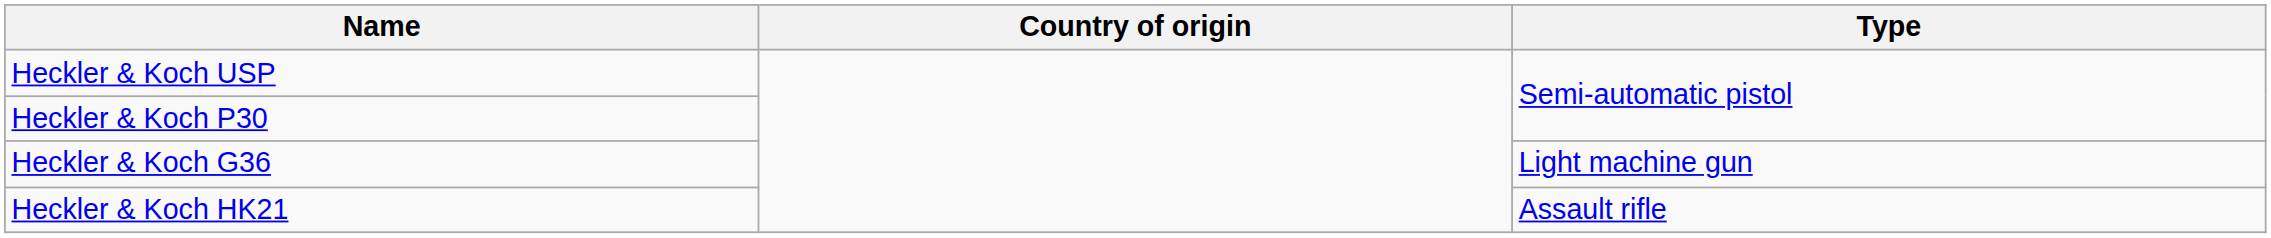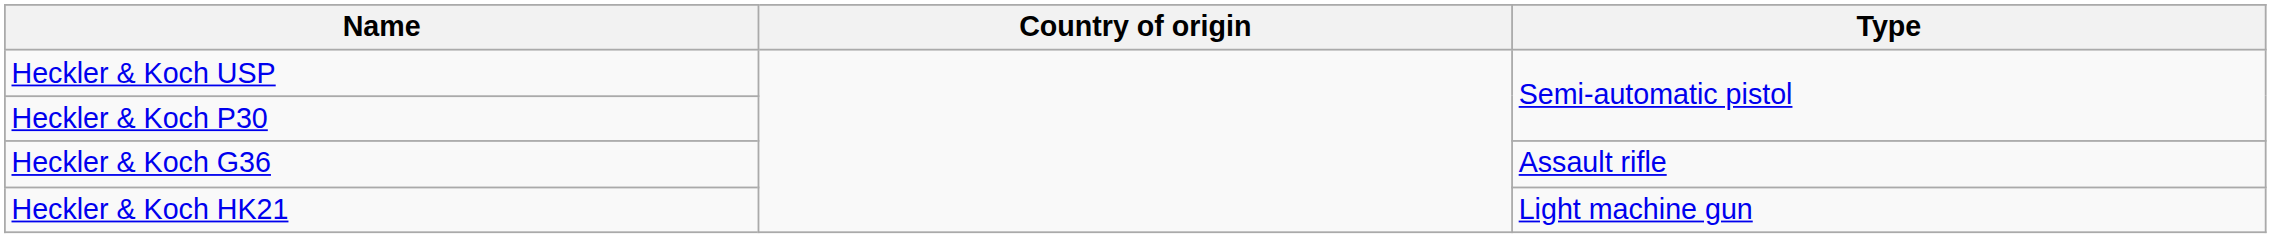 <table class="wikitable" width="100%" border="0">
 <tr>
 <th width="25%">Name</th>
 <th width="25%">Country of origin</th>
 <th width="25%">Type</th>
 </tr>
 <tr>
 <td><a href='#'>Heckler & Koch USP</a></td>
 <td rowspan="4"></td>
 <td rowspan="2"><a href='#'>Semi-automatic pistol</a></td>
 </tr>
 <tr>
 <td><a href='#'>Heckler & Koch P30</a></td>
 </tr>
 <tr>
 <td><a href='#'>Heckler & Koch G36</a></td>
-<td><a href='#'>Light machine gun</a></td>
+<td><a href='#'>Assault rifle</a></td>
 </tr>
 <tr>
 <td><a href='#'>Heckler & Koch HK21</a></td>
-<td><a href='#'>Assault rifle</a></td>
+<td><a href='#'>Light machine gun</a></td>
 </tr>
 </table>
